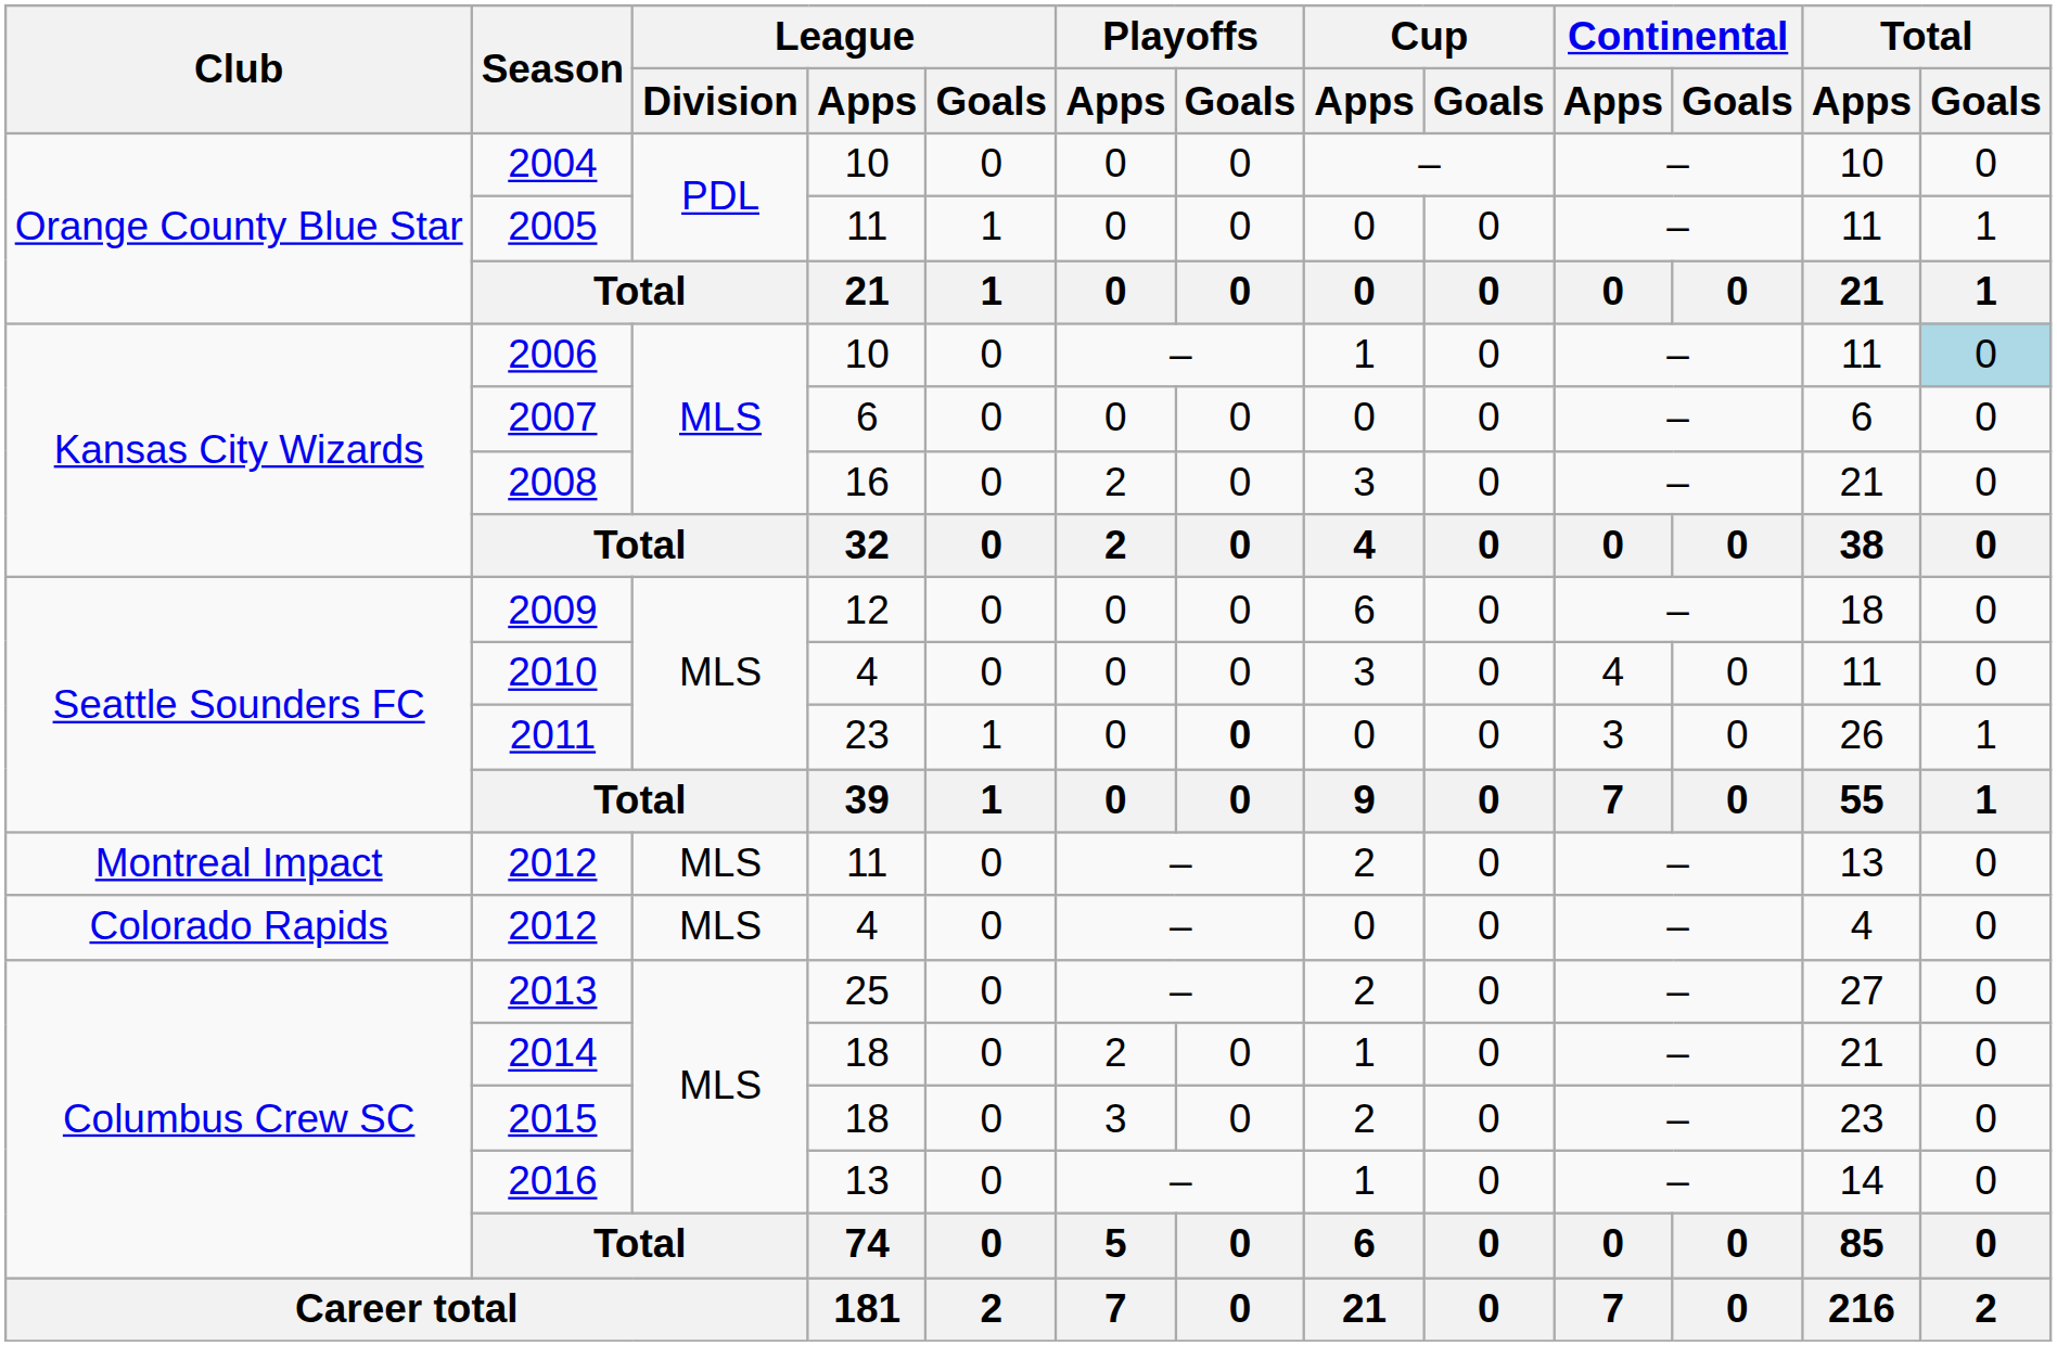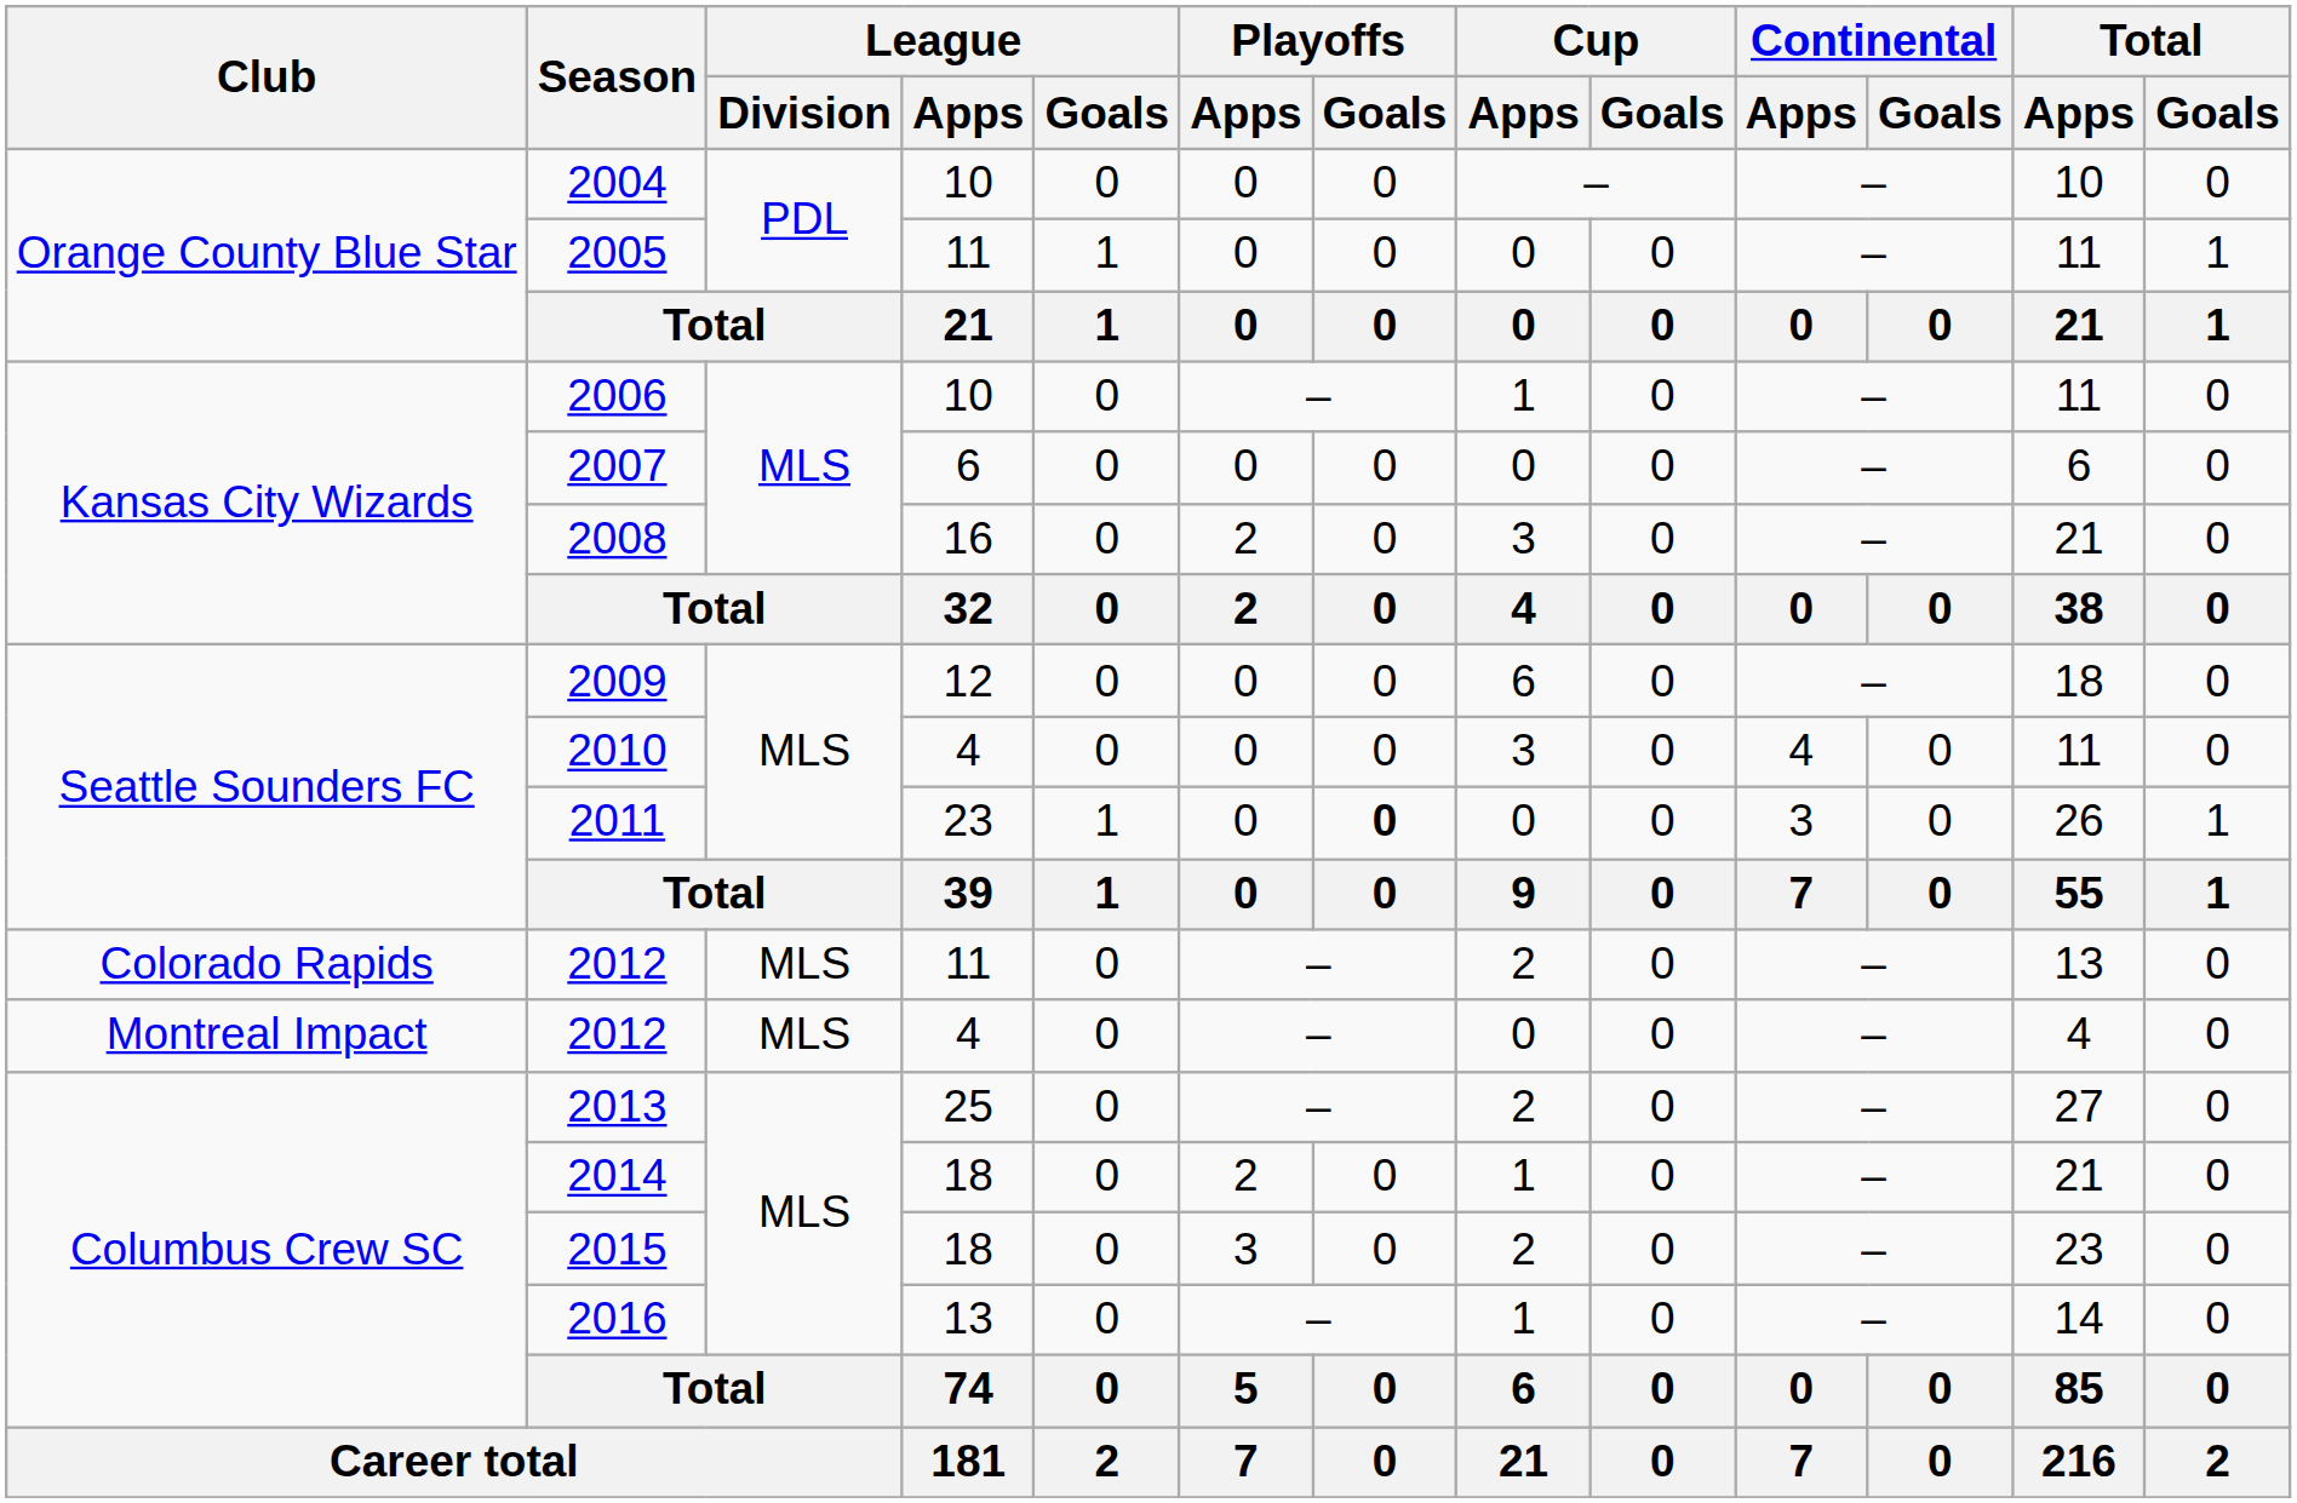 <table class="wikitable" style="text-align: center;">
 <tr>
 <th rowspan=2>Club</th>
 <th rowspan=2>Season</th>
 <th colspan=3>League</th>
 <th colspan=2>Playoffs</th>
 <th colspan=2>Cup</th>
 <th colspan=2><a href='#'>Continental</a></th>
 <th colspan=2>Total</th>
 </tr>
 <tr>
 <th>Division</th>
 <th>Apps</th>
 <th>Goals</th>
 <th>Apps</th>
 <th>Goals</th>
 <th>Apps</th>
 <th>Goals</th>
 <th>Apps</th>
 <th>Goals</th>
 <th>Apps</th>
 <th>Goals</th>
 </tr>
 <tr>
 <td rowspan=3><a href='#'>Orange County Blue Star</a></td>
 <td><a href='#'>2004</a></td>
 <td rowspan=2><a href='#'>PDL</a></td>
 <td>10</td>
 <td>0</td>
 <td>0</td>
 <td>0</td>
 <td colspan=2>–</td>
 <td colspan=2>–</td>
 <td>10</td>
 <td>0</td>
 </tr>
 <tr>
 <td><a href='#'>2005</a></td>
 <td>11</td>
 <td>1</td>
 <td>0</td>
 <td>0</td>
 <td>0</td>
 <td>0</td>
 <td colspan=2>–</td>
 <td>11</td>
 <td>1</td>
 </tr>
 <tr>
 <th colspan=2>Total</th>
 <th>21</th>
 <th>1</th>
 <th>0</th>
 <th>0</th>
 <th>0</th>
 <th>0</th>
 <th>0</th>
 <th>0</th>
 <th>21</th>
 <th>1</th>
 </tr>
 <tr>
 <td rowspan=4><a href='#'>Kansas City Wizards</a></td>
 <td><a href='#'>2006</a></td>
 <td rowspan=3><a href='#'>MLS</a></td>
 <td>10</td>
 <td>0</td>
 <td colspan=2>–</td>
 <td>1</td>
 <td>0</td>
 <td colspan=2>–</td>
 <td>11</td>
-<td style="background: lightblue;">0</td>
+<td>0</td>
 </tr>
 <tr>
 <td><a href='#'>2007</a></td>
 <td>6</td>
 <td>0</td>
 <td>0</td>
 <td>0</td>
 <td>0</td>
 <td>0</td>
 <td colspan=2>–</td>
 <td>6</td>
 <td>0</td>
 </tr>
 <tr>
 <td><a href='#'>2008</a></td>
 <td>16</td>
 <td>0</td>
 <td>2</td>
 <td>0</td>
 <td>3</td>
 <td>0</td>
 <td colspan=2>–</td>
 <td>21</td>
 <td>0</td>
 </tr>
 <tr>
 <th colspan=2>Total</th>
 <th>32</th>
 <th>0</th>
 <th>2</th>
 <th>0</th>
 <th>4</th>
 <th>0</th>
 <th>0</th>
 <th>0</th>
 <th>38</th>
 <th>0</th>
 </tr>
 <tr>
 <td rowspan=4><a href='#'>Seattle Sounders FC</a></td>
 <td><a href='#'>2009</a></td>
 <td rowspan=3>MLS</td>
 <td>12</td>
 <td>0</td>
 <td>0</td>
 <td>0</td>
 <td>6</td>
 <td>0</td>
 <td colspan=2>–</td>
 <td>18</td>
 <td>0</td>
 </tr>
 <tr>
 <td><a href='#'>2010</a></td>
 <td>4</td>
 <td>0</td>
 <td>0</td>
 <td>0</td>
 <td>3</td>
 <td>0</td>
 <td>4</td>
 <td>0</td>
 <td>11</td>
 <td>0</td>
 </tr>
 <tr>
 <td><a href='#'>2011</a></td>
 <td>23</td>
 <td>1</td>
 <td>0</td>
 <td><strong>0</strong></td>
 <td>0</td>
 <td>0</td>
 <td>3</td>
 <td>0</td>
 <td>26</td>
 <td>1</td>
 </tr>
 <tr>
 <th colspan=2>Total</th>
 <th>39</th>
 <th>1</th>
 <th>0</th>
 <th>0</th>
 <th>9</th>
 <th>0</th>
 <th>7</th>
 <th>0</th>
 <th>55</th>
 <th>1</th>
 </tr>
 <tr>
-<td><a href='#'>Montreal Impact</a></td>
+<td><a href='#'>Colorado Rapids</a></td>
 <td><a href='#'>2012</a></td>
 <td>MLS</td>
 <td>11</td>
 <td>0</td>
 <td colspan=2>–</td>
 <td>2</td>
 <td>0</td>
 <td colspan=2>–</td>
 <td>13</td>
 <td>0</td>
 </tr>
 <tr>
-<td><a href='#'>Colorado Rapids</a></td>
+<td><a href='#'>Montreal Impact</a></td>
 <td><a href='#'>2012</a></td>
 <td>MLS</td>
 <td>4</td>
 <td>0</td>
 <td colspan=2>–</td>
 <td>0</td>
 <td>0</td>
 <td colspan=2>–</td>
 <td>4</td>
 <td>0</td>
 </tr>
 <tr>
 <td rowspan=5><a href='#'>Columbus Crew SC</a></td>
 <td><a href='#'>2013</a></td>
 <td rowspan=4>MLS</td>
 <td>25</td>
 <td>0</td>
 <td colspan=2>–</td>
 <td>2</td>
 <td>0</td>
 <td colspan=2>–</td>
 <td>27</td>
 <td>0</td>
 </tr>
 <tr>
 <td><a href='#'>2014</a></td>
 <td>18</td>
 <td>0</td>
 <td>2</td>
 <td>0</td>
 <td>1</td>
 <td>0</td>
 <td colspan=2>–</td>
 <td>21</td>
 <td>0</td>
 </tr>
 <tr>
 <td><a href='#'>2015</a></td>
 <td>18</td>
 <td>0</td>
 <td>3</td>
 <td>0</td>
 <td>2</td>
 <td>0</td>
 <td colspan=2>–</td>
 <td>23</td>
 <td>0</td>
 </tr>
 <tr>
 <td><a href='#'>2016</a></td>
 <td>13</td>
 <td>0</td>
 <td colspan=2>–</td>
 <td>1</td>
 <td>0</td>
 <td colspan=2>–</td>
 <td>14</td>
 <td>0</td>
 </tr>
 <tr>
 <th colspan=2>Total</th>
 <th>74</th>
 <th>0</th>
 <th>5</th>
 <th>0</th>
 <th>6</th>
 <th>0</th>
 <th>0</th>
 <th>0</th>
 <th>85</th>
 <th>0</th>
 </tr>
 <tr>
 <th colspan=3>Career total</th>
 <th>181</th>
 <th>2</th>
 <th>7</th>
 <th>0</th>
 <th>21</th>
 <th>0</th>
 <th>7</th>
 <th>0</th>
 <th>216</th>
 <th>2</th>
 </tr>
 </table>
